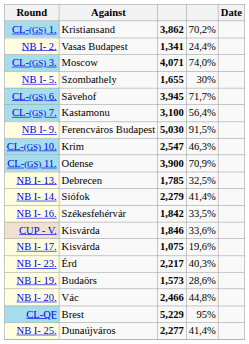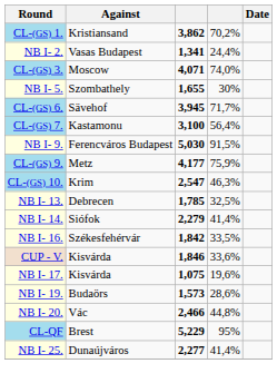 <table class="wikitable sortable" style="text-align:right">
 <tr>
 <th>Round</th>
 <th>Against</th>
 <th></th>
 <th></th>
 <th>Date</th>
 </tr>
 <tr>
 <td bgcolor=a4dded><a href='#'>CL-<small>(GS)</small> 1.</a></td>
 <td align="left">Kristiansand </td>
 <td><strong>3,862</strong></td>
 <td> 70,2%</td>
 <td></td>
 </tr>
 <tr>
 <td bgcolor=ffffe0><a href='#'>NB I- 2.</a></td>
 <td align="left">Vasas Budapest</td>
 <td><strong>1,341</strong></td>
 <td> 24,4%</td>
 <td></td>
 </tr>
 <tr>
 <td bgcolor=a4dded><a href='#'>CL-<small>(GS)</small> 3.</a></td>
 <td align="left">Moscow </td>
 <td><strong>4,071</strong></td>
 <td> 74,0%</td>
 <td></td>
 </tr>
 <tr>
 <td bgcolor=ffffe0><a href='#'>NB I- 5.</a></td>
 <td align="left">Szombathely</td>
 <td><strong>1,655</strong></td>
 <td> 30%</td>
 <td></td>
 </tr>
 <tr>
 <td bgcolor=a4dded><a href='#'>CL-<small>(GS)</small> 6.</a></td>
 <td align="left">Sävehof </td>
 <td><strong>3,945</strong></td>
 <td> 71,7%</td>
 <td></td>
 </tr>
 <tr>
 <td bgcolor=a4dded><a href='#'>CL-<small>(GS)</small> 7.</a></td>
 <td align="left">Kastamonu </td>
 <td><strong>3,100</strong></td>
 <td> 56,4%</td>
 <td></td>
 </tr>
 <tr>
 <td bgcolor=ffffe0><a href='#'>NB I- 9.</a></td>
 <td align="left">Ferencváros Budapest</td>
 <td><strong>5,030</strong></td>
 <td> 91,5%</td>
 <td></td>
 </tr>
 <tr>
+<td bgcolor=a4dded><a href='#'>CL-<small>(GS)</small> 9.</a></td>
+<td align="left">Metz </td>
+<td><strong>4,177</strong></td>
+<td> 75,9%</td>
+<td></td>
+</tr>
+<tr>
 <td bgcolor=a4dded><a href='#'>CL-<small>(GS)</small> 10.</a></td>
 <td align="left">Krim </td>
 <td><strong>2,547</strong></td>
 <td> 46,3%</td>
-<td></td>
-</tr>
-<tr>
-<td bgcolor=a4dded><a href='#'>CL-<small>(GS)</small> 11.</a></td>
-<td align="left">Odense </td>
-<td><strong>3,900</strong></td>
-<td> 70,9%</td>
 <td></td>
 </tr>
 <tr>
 <td bgcolor=ffffe0><a href='#'>NB I- 13.</a></td>
 <td align="left">Debrecen</td>
 <td><strong>1,785</strong></td>
 <td> 32,5%</td>
 <td></td>
 </tr>
 <tr>
 <td bgcolor=ffffe0><a href='#'>NB I- 14.</a></td>
 <td align="left">Siófok</td>
 <td><strong>2,279</strong></td>
 <td> 41,4%</td>
 <td></td>
 </tr>
 <tr>
 <td bgcolor=ffffe0><a href='#'>NB I- 16.</a></td>
 <td align="left">Székesfehérvár</td>
 <td><strong>1,842</strong></td>
 <td> 33,5%</td>
 <td></td>
 </tr>
 <tr>
 <td bgcolor=f2e0ce><a href='#'>CUP - V.</a></td>
 <td align="left">Kisvárda</td>
 <td><strong>1,846</strong></td>
 <td> 33,6%</td>
 <td></td>
 </tr>
 <tr>
 <td bgcolor=ffffe0><a href='#'>NB I- 17.</a></td>
 <td align="left">Kisvárda</td>
 <td><strong>1,075</strong></td>
 <td> 19,6%</td>
 <td></td>
 </tr>
 <tr>
-<td bgcolor=ffffe0><a href='#'>NB I- 23.</a></td>
-<td align="left">Érd</td>
-<td><strong>2,217</strong></td>
-<td> 40,3%</td>
-<td></td>
-</tr>
-<tr>
 <td bgcolor=ffffe0><a href='#'>NB I- 19.</a></td>
 <td align="left">Budaörs</td>
 <td><strong>1,573</strong></td>
 <td> 28,6%</td>
 <td></td>
 </tr>
 <tr>
 <td bgcolor=ffffe0><a href='#'>NB I- 20.</a></td>
 <td align="left">Vác</td>
 <td><strong>2,466</strong></td>
 <td>44,8%</td>
 <td></td>
 </tr>
 <tr>
 <td bgcolor=a4dded><a href='#'>CL-QF</a></td>
 <td align="left">Brest </td>
 <td><strong>5,229</strong></td>
 <td> 95%</td>
 <td></td>
 </tr>
 <tr>
 <td bgcolor=ffffe0><a href='#'>NB I- 25.</a></td>
 <td align="left">Dunaújváros</td>
 <td><strong>2,277</strong></td>
 <td> 41,4%</td>
 <td></td>
 </tr>
 <tr>
 </tr>
 </table>
